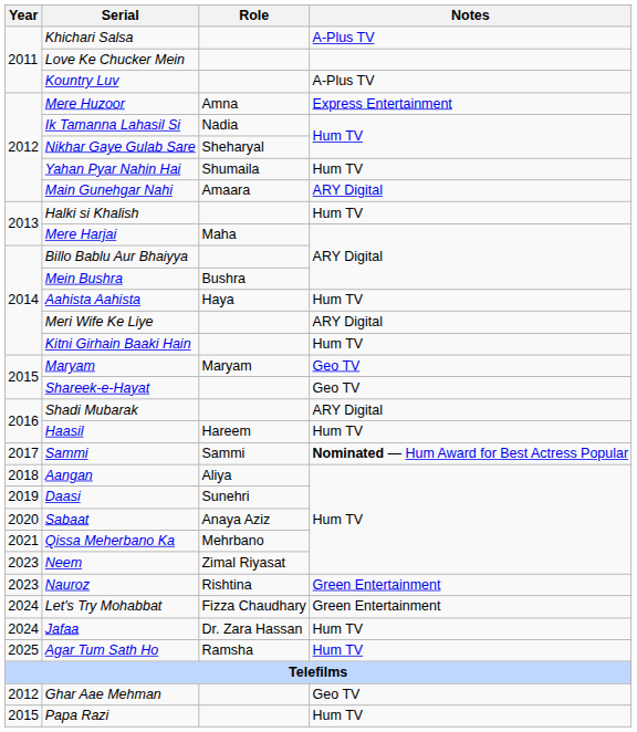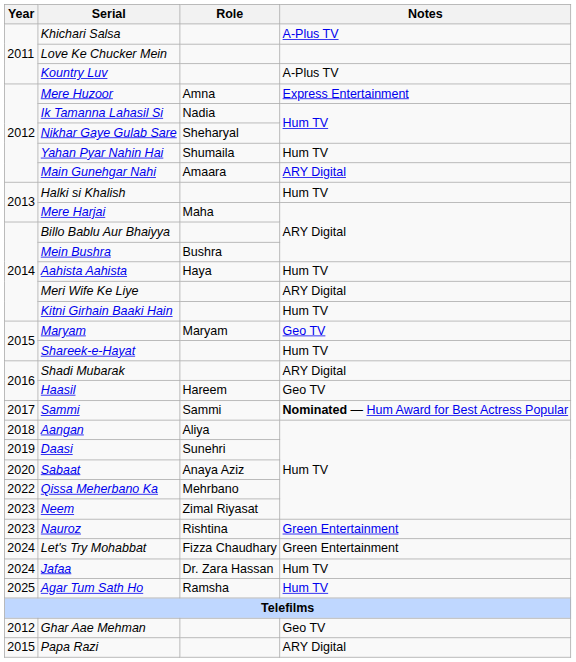 <table class="wikitable">
 <tr>
 <th>Year</th>
 <th>Serial</th>
 <th>Role</th>
 <th>Notes</th>
 </tr>
 <tr>
 <td rowspan="3">2011</td>
 <td><em>Khichari Salsa</em></td>
 <td></td>
 <td><a href='#'>A-Plus TV</a></td>
 </tr>
 <tr>
 <td><em>Love Ke Chucker Mein</em></td>
 <td></td>
 <td></td>
 </tr>
 <tr>
 <td><em><a href='#'>Kountry Luv</a></em></td>
 <td></td>
 <td>A-Plus TV</td>
 </tr>
 <tr>
 <td rowspan="5">2012</td>
 <td><em><a href='#'>Mere Huzoor</a></em></td>
 <td>Amna</td>
 <td><a href='#'>Express Entertainment</a></td>
 </tr>
 <tr>
 <td><em><a href='#'>Ik Tamanna Lahasil Si</a></em></td>
 <td>Nadia</td>
 <td rowspan="2"><a href='#'>Hum TV</a></td>
 </tr>
 <tr>
 <td><em><a href='#'>Nikhar Gaye Gulab Sare</a></em></td>
 <td>Sheharyal</td>
 </tr>
 <tr>
 <td><em><a href='#'>Yahan Pyar Nahin Hai</a></em></td>
 <td>Shumaila</td>
 <td>Hum TV</td>
 </tr>
 <tr>
 <td><em><a href='#'>Main Gunehgar Nahi</a></em></td>
 <td>Amaara</td>
 <td><a href='#'>ARY Digital</a></td>
 </tr>
 <tr>
 <td rowspan="2">2013</td>
 <td><em>Halki si Khalish</em></td>
 <td></td>
 <td>Hum TV</td>
 </tr>
 <tr>
 <td><em><a href='#'>Mere Harjai</a></em></td>
 <td>Maha</td>
 <td rowspan="3">ARY Digital</td>
 </tr>
 <tr>
 <td rowspan="5">2014</td>
 <td><em>Billo Bablu Aur Bhaiyya</em></td>
 <td></td>
 </tr>
 <tr>
 <td><em><a href='#'>Mein Bushra</a></em></td>
 <td>Bushra</td>
 </tr>
 <tr>
 <td><em><a href='#'>Aahista Aahista</a></em></td>
 <td>Haya</td>
 <td>Hum TV</td>
 </tr>
 <tr>
 <td><em>Meri Wife Ke Liye</em></td>
 <td></td>
 <td>ARY Digital</td>
 </tr>
 <tr>
 <td><em><a href='#'>Kitni Girhain Baaki Hain</a></em></td>
 <td></td>
 <td>Hum TV</td>
 </tr>
 <tr>
 <td rowspan="2">2015</td>
 <td><em><a href='#'>Maryam</a></em></td>
 <td>Maryam</td>
 <td><a href='#'>Geo TV</a></td>
 </tr>
 <tr>
 <td><em><a href='#'>Shareek-e-Hayat</a></em></td>
 <td></td>
-<td>Geo TV</td>
+<td>Hum TV</td>
 </tr>
 <tr>
 <td rowspan="2">2016</td>
 <td><em>Shadi Mubarak</em></td>
 <td></td>
 <td>ARY Digital</td>
 </tr>
 <tr>
 <td><em><a href='#'>Haasil</a></em></td>
 <td>Hareem</td>
-<td>Hum TV</td>
+<td>Geo TV</td>
 </tr>
 <tr>
 <td>2017</td>
 <td><em><a href='#'>Sammi</a></em></td>
 <td>Sammi</td>
 <td><strong>Nominated</strong> — <a href='#'>Hum Award for Best Actress Popular</a></td>
 </tr>
 <tr>
 <td>2018</td>
 <td><em><a href='#'>Aangan</a></em></td>
 <td>Aliya</td>
 <td rowspan="5">Hum TV</td>
 </tr>
 <tr>
 <td>2019</td>
 <td><em><a href='#'>Daasi</a></em></td>
 <td>Sunehri</td>
 </tr>
 <tr>
 <td>2020</td>
 <td><em><a href='#'>Sabaat</a></em></td>
 <td>Anaya Aziz</td>
 </tr>
 <tr>
-<td>2021</td>
+<td>2022</td>
 <td><em><a href='#'>Qissa Meherbano Ka</a></em></td>
 <td>Mehrbano</td>
 </tr>
 <tr>
 <td>2023</td>
 <td><em><a href='#'>Neem</a></em></td>
 <td>Zimal Riyasat</td>
 </tr>
 <tr>
 <td>2023</td>
 <td><em><a href='#'>Nauroz</a></em></td>
 <td>Rishtina</td>
 <td><a href='#'>Green Entertainment</a></td>
 </tr>
 <tr>
 <td>2024</td>
 <td><em>Let's Try Mohabbat</em></td>
 <td>Fizza Chaudhary</td>
 <td>Green Entertainment</td>
 </tr>
 <tr>
 <td>2024</td>
 <td><em><a href='#'>Jafaa</a></em></td>
 <td>Dr. Zara Hassan</td>
 <td>Hum TV</td>
 </tr>
 <tr>
 <td>2025</td>
 <td><em><a href='#'>Agar Tum Sath Ho</a></em></td>
 <td>Ramsha</td>
 <td><a href='#'>Hum TV</a></td>
 </tr>
 <tr>
 <th colspan="4" style="background:#bfd7ff">Telefilms</th>
 </tr>
 <tr>
 <td>2012</td>
 <td><em>Ghar Aae Mehman</em></td>
 <td></td>
 <td>Geo TV</td>
 </tr>
 <tr>
 <td>2015</td>
 <td><em>Papa Razi</em></td>
 <td></td>
-<td>Hum TV</td>
+<td>ARY Digital</td>
 </tr>
 </table>
